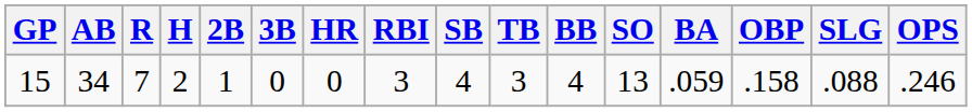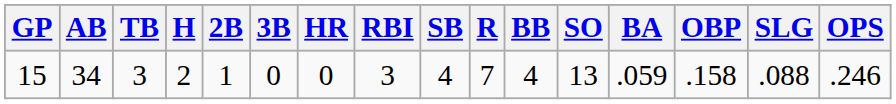 <table class="wikitable">
 <tr>
 <th><a href='#'>GP</a></th>
 <th><a href='#'>AB</a></th>
-<th><a href='#'>R</a></th>
+<th><a href='#'>TB</a></th>
 <th><a href='#'>H</a></th>
 <th><a href='#'>2B</a></th>
 <th><a href='#'>3B</a></th>
 <th><a href='#'>HR</a></th>
 <th><a href='#'>RBI</a></th>
 <th><a href='#'>SB</a></th>
-<th><a href='#'>TB</a></th>
+<th><a href='#'>R</a></th>
 <th><a href='#'>BB</a></th>
 <th><a href='#'>SO</a></th>
 <th><a href='#'>BA</a></th>
 <th><a href='#'>OBP</a></th>
 <th><a href='#'>SLG</a></th>
 <th><a href='#'>OPS</a></th>
 </tr>
 <tr align=center>
 <td>15</td>
 <td>34</td>
-<td>7</td>
+<td>3</td>
 <td>2</td>
 <td>1</td>
 <td>0</td>
 <td>0</td>
 <td>3</td>
 <td>4</td>
-<td>3</td>
+<td>7</td>
 <td>4</td>
 <td>13</td>
 <td>.059</td>
 <td>.158</td>
 <td>.088</td>
 <td>.246</td>
 </tr>
 </table>
